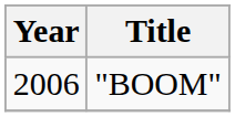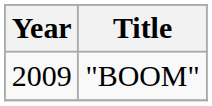 <table class="wikitable">
 <tr>
 <th rowspan="1">Year</th>
 <th rowspan="1">Title</th>
 </tr>
 <tr>
-<td>2006</td>
+<td>2009</td>
 <td>"BOOM"</td>
 </tr>
 <tr>
 </tr>
 </table>
